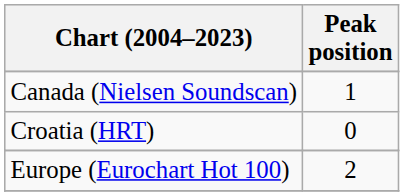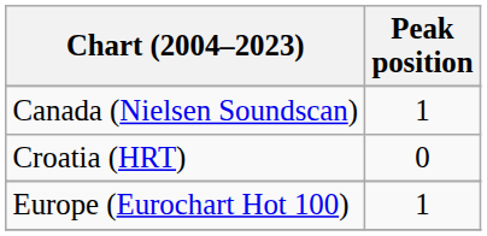 <table class="wikitable sortable">
 <tr>
 <th>Chart (2004–2023)</th>
 <th>Peak<br>position</th>
 </tr>
 <tr>
 </tr>
 <tr>
 </tr>
 <tr>
 </tr>
 <tr>
 </tr>
 <tr>
 <td>Canada (<a href='#'>Nielsen Soundscan</a>)</td>
 <td style="text-align:center;">1</td>
 </tr>
 <tr>
 <td>Croatia (<a href='#'>HRT</a>)</td>
 <td style="text-align:center;">0</td>
 </tr>
 <tr>
 </tr>
 <tr>
 <td>Europe (<a href='#'>Eurochart Hot 100</a>)</td>
-<td style="text-align:center;">2</td>
+<td style="text-align:center;">1</td>
 </tr>
 <tr>
 </tr>
 <tr>
 </tr>
 <tr>
 </tr>
 <tr>
 </tr>
 <tr>
 </tr>
 <tr>
 </tr>
 <tr>
 </tr>
 <tr>
 </tr>
 <tr>
 </tr>
 <tr>
 </tr>
 <tr>
 </tr>
 <tr>
 </tr>
 <tr>
 </tr>
 </table>
